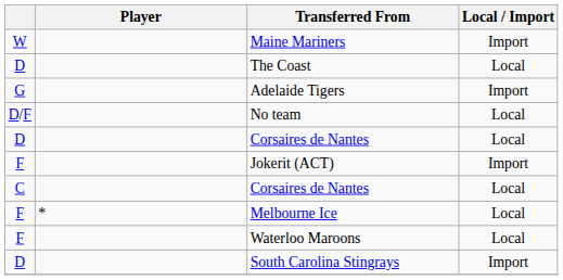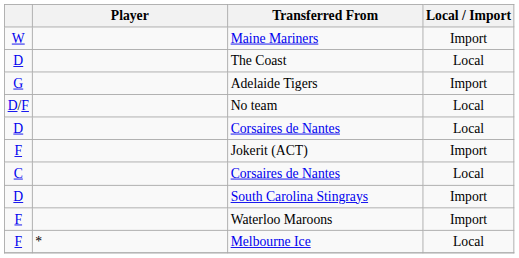 <table class="wikitable plainrowheaders sortable" style="font-size:95%; text-align: center">
 <tr>
 <th></th>
 <th scope="col" style="width:210px;">Player</th>
 <th scope="col" style="width:210px;">Transferred From</th>
 <th>Local / Import</th>
 </tr>
 <tr>
 <td><a href='#'>W</a></td>
 <td align="left"> </td>
 <td align="left"><a href='#'>Maine Mariners</a></td>
 <td>Import</td>
 </tr>
 <tr>
 <td><a href='#'>D</a></td>
 <td align="left"> </td>
 <td align="left">The Coast</td>
 <td>Local</td>
 </tr>
 <tr>
 <td><a href='#'>G</a></td>
 <td align="left"> </td>
 <td align="left">Adelaide Tigers</td>
 <td>Import</td>
 </tr>
 <tr>
 <td><a href='#'>D</a>/<a href='#'>F</a></td>
 <td align="left"> </td>
 <td align="left">No team</td>
 <td>Local</td>
 </tr>
 <tr>
 <td><a href='#'>D</a></td>
 <td align="left"> </td>
 <td align="left"><a href='#'>Corsaires de Nantes</a></td>
 <td>Local</td>
 </tr>
 <tr>
 <td><a href='#'>F</a></td>
 <td align="left"> </td>
 <td align="left">Jokerit (ACT)</td>
 <td>Import</td>
 </tr>
 <tr>
 <td><a href='#'>C</a></td>
 <td align="left"> </td>
 <td align="left"><a href='#'>Corsaires de Nantes</a></td>
 <td>Local</td>
 </tr>
 <tr>
+<td><a href='#'>D</a></td>
+<td align="left"> </td>
+<td align="left"><a href='#'>South Carolina Stingrays</a></td>
+<td>Import</td>
+</tr>
+<tr>
+<td><a href='#'>F</a></td>
+<td align="left"> </td>
+<td align="left">Waterloo Maroons</td>
+<td>Import</td>
+</tr>
+<tr>
 <td><a href='#'>F</a></td>
 <td align="left"> *</td>
 <td align="left"><a href='#'>Melbourne Ice</a></td>
 <td>Local</td>
 </tr>
 <tr>
-<td><a href='#'>F</a></td>
-<td align="left"> </td>
-<td align="left">Waterloo Maroons</td>
-<td>Local</td>
-</tr>
-<tr>
-<td><a href='#'>D</a></td>
-<td align="left"> </td>
-<td align="left"><a href='#'>South Carolina Stingrays</a></td>
-<td>Import</td>
-</tr>
-<tr>
 </tr>
 </table>
